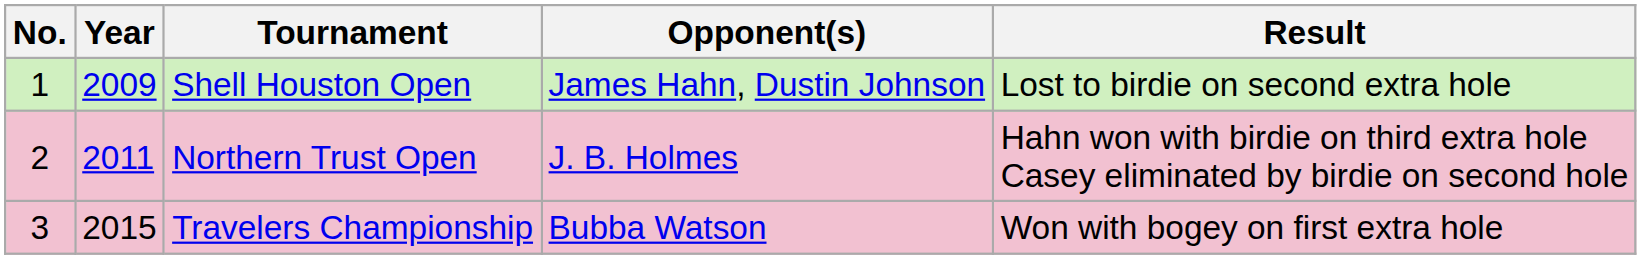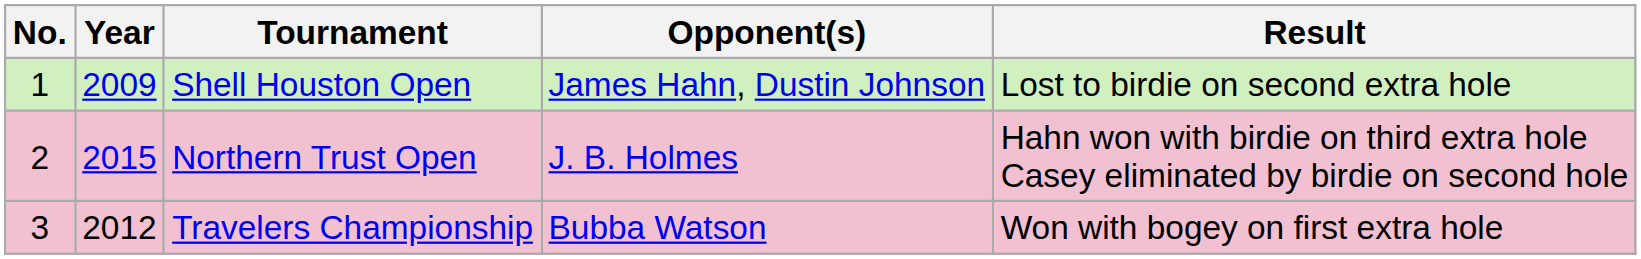 <table class="wikitable" style="font-size:95%;">
 <tr>
 <th>No.</th>
 <th>Year</th>
 <th>Tournament</th>
 <th>Opponent(s)</th>
 <th>Result</th>
 </tr>
 <tr style="background:#D0F0C0;">
 <td align=center>1</td>
 <td><a href='#'>2009</a></td>
 <td><a href='#'>Shell Houston Open</a></td>
 <td> <a href='#'>James Hahn</a>,  <a href='#'>Dustin Johnson</a></td>
 <td>Lost to birdie on second extra hole</td>
 </tr>
 <tr style="background:#F2C1D1;">
 <td align=center>2</td>
-<td><a href='#'>2011</a></td>
+<td><a href='#'>2015</a></td>
 <td><a href='#'>Northern Trust Open</a></td>
 <td> <a href='#'>J. B. Holmes</a></td>
 <td>Hahn won with birdie on third extra hole<br>Casey eliminated by birdie on second hole</td>
 </tr>
 <tr style="background:#F2C1D1;">
 <td align=center>3</td>
-<td>2015</td>
+<td>2012</td>
 <td><a href='#'>Travelers Championship</a></td>
 <td> <a href='#'>Bubba Watson</a></td>
 <td>Won with bogey on first extra hole</td>
 </tr>
 </table>
